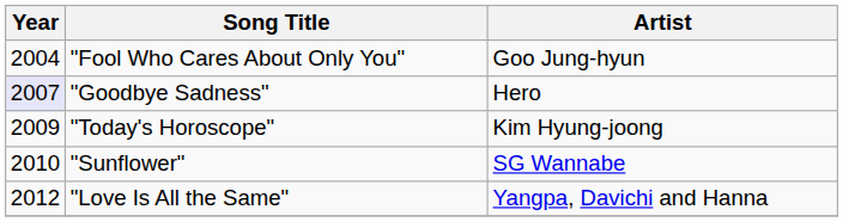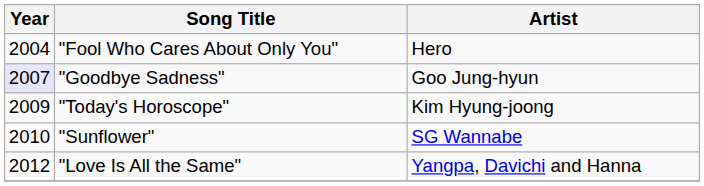 <table class="wikitable" style="width:600px">
 <tr>
 <th width=10>Year</th>
 <th>Song Title</th>
 <th>Artist</th>
 </tr>
 <tr>
 <td>2004</td>
 <td>"Fool Who Cares About Only You" </td>
-<td>Goo Jung-hyun</td>
+<td>Hero</td>
 </tr>
 <tr>
 <td style="background: lavender;">2007</td>
 <td>"Goodbye Sadness" </td>
-<td>Hero</td>
+<td>Goo Jung-hyun</td>
 </tr>
 <tr>
 <td>2009</td>
 <td>"Today's Horoscope" </td>
 <td>Kim Hyung-joong</td>
 </tr>
 <tr>
 <td>2010</td>
 <td>"Sunflower" </td>
 <td><a href='#'>SG Wannabe</a></td>
 </tr>
 <tr>
 <td>2012</td>
 <td>"Love Is All the Same" </td>
 <td><a href='#'>Yangpa</a>, <a href='#'>Davichi</a> and Hanna</td>
 </tr>
 <tr>
 </tr>
 </table>
